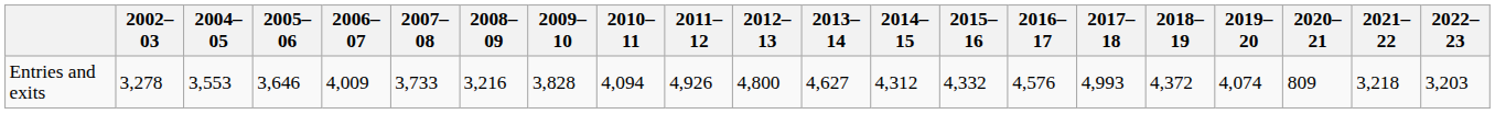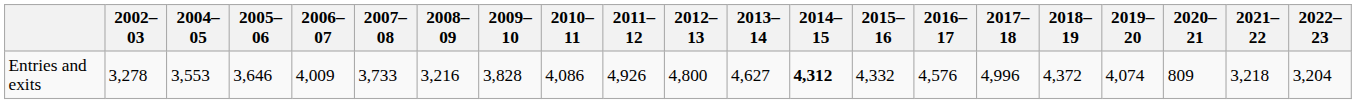 <table class="wikitable">
 <tr>
 <th></th>
 <th>2002–03</th>
 <th>2004–05</th>
 <th>2005–06</th>
 <th>2006–07</th>
 <th>2007–08</th>
 <th>2008–09</th>
 <th>2009–10</th>
 <th>2010–11</th>
 <th>2011–12</th>
 <th>2012–13</th>
 <th>2013–14</th>
 <th>2014–15</th>
 <th>2015–16</th>
 <th>2016–17</th>
 <th>2017–18</th>
 <th>2018–19</th>
 <th>2019–20</th>
 <th>2020–21</th>
 <th>2021–22</th>
 <th>2022–23</th>
 </tr>
 <tr>
 <td>Entries and exits</td>
 <td>3,278</td>
 <td>3,553</td>
 <td>3,646</td>
 <td>4,009</td>
 <td>3,733</td>
 <td>3,216</td>
 <td>3,828</td>
-<td>4,094</td>
+<td>4,086</td>
 <td>4,926</td>
 <td>4,800</td>
 <td>4,627</td>
-<td>4,312</td>
+<td><strong>4,312</strong></td>
 <td>4,332</td>
 <td>4,576</td>
-<td>4,993</td>
+<td>4,996</td>
 <td>4,372</td>
 <td>4,074</td>
 <td>809</td>
 <td>3,218</td>
-<td>3,203</td>
+<td>3,204</td>
 </tr>
 </table>
